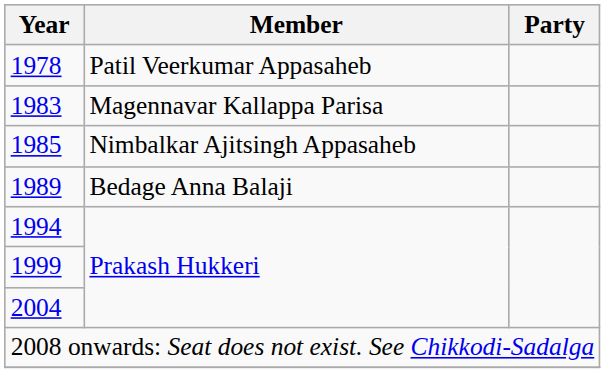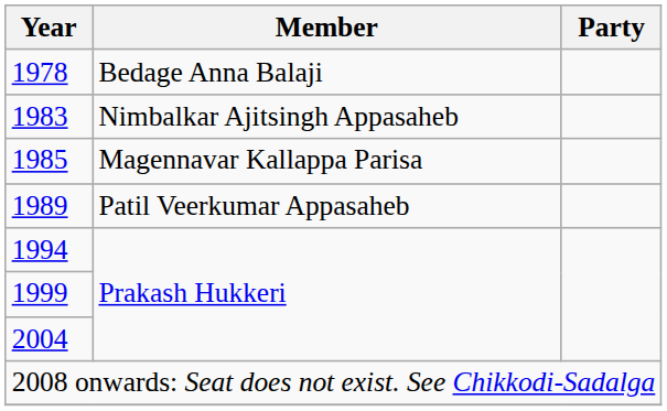 <table class="wikitable sortable">
 <tr>
 <th>Year</th>
 <th>Member</th>
 <th colspan="2">Party</th>
 </tr>
 <tr>
 <td><a href='#'>1978</a></td>
-<td>Patil Veerkumar Appasaheb</td>
+<td>Bedage Anna Balaji</td>
 <td></td>
 </tr>
 <tr>
 <td><a href='#'>1983</a></td>
+<td>Nimbalkar Ajitsingh Appasaheb</td>
+<td></td>
+</tr>
+<tr>
+<td><a href='#'>1985</a></td>
 <td>Magennavar Kallappa Parisa</td>
 <td></td>
 </tr>
 <tr>
-<td><a href='#'>1985</a></td>
-<td>Nimbalkar Ajitsingh Appasaheb</td>
-<td></td>
-</tr>
-<tr>
 <td><a href='#'>1989</a></td>
-<td>Bedage Anna Balaji</td>
+<td>Patil Veerkumar Appasaheb</td>
 <td></td>
 </tr>
 <tr>
 <td><a href='#'>1994</a></td>
 <td rowspan=3><a href='#'>Prakash Hukkeri</a></td>
 </tr>
 <tr>
 <td><a href='#'>1999</a></td>
 </tr>
 <tr>
 <td><a href='#'>2004</a></td>
 </tr>
 <tr>
 <td colspan=4 align=center>2008 onwards: <em>Seat does not exist. See <a href='#'>Chikkodi-Sadalga</a></em></td>
 </tr>
 <tr>
 </tr>
 </table>
